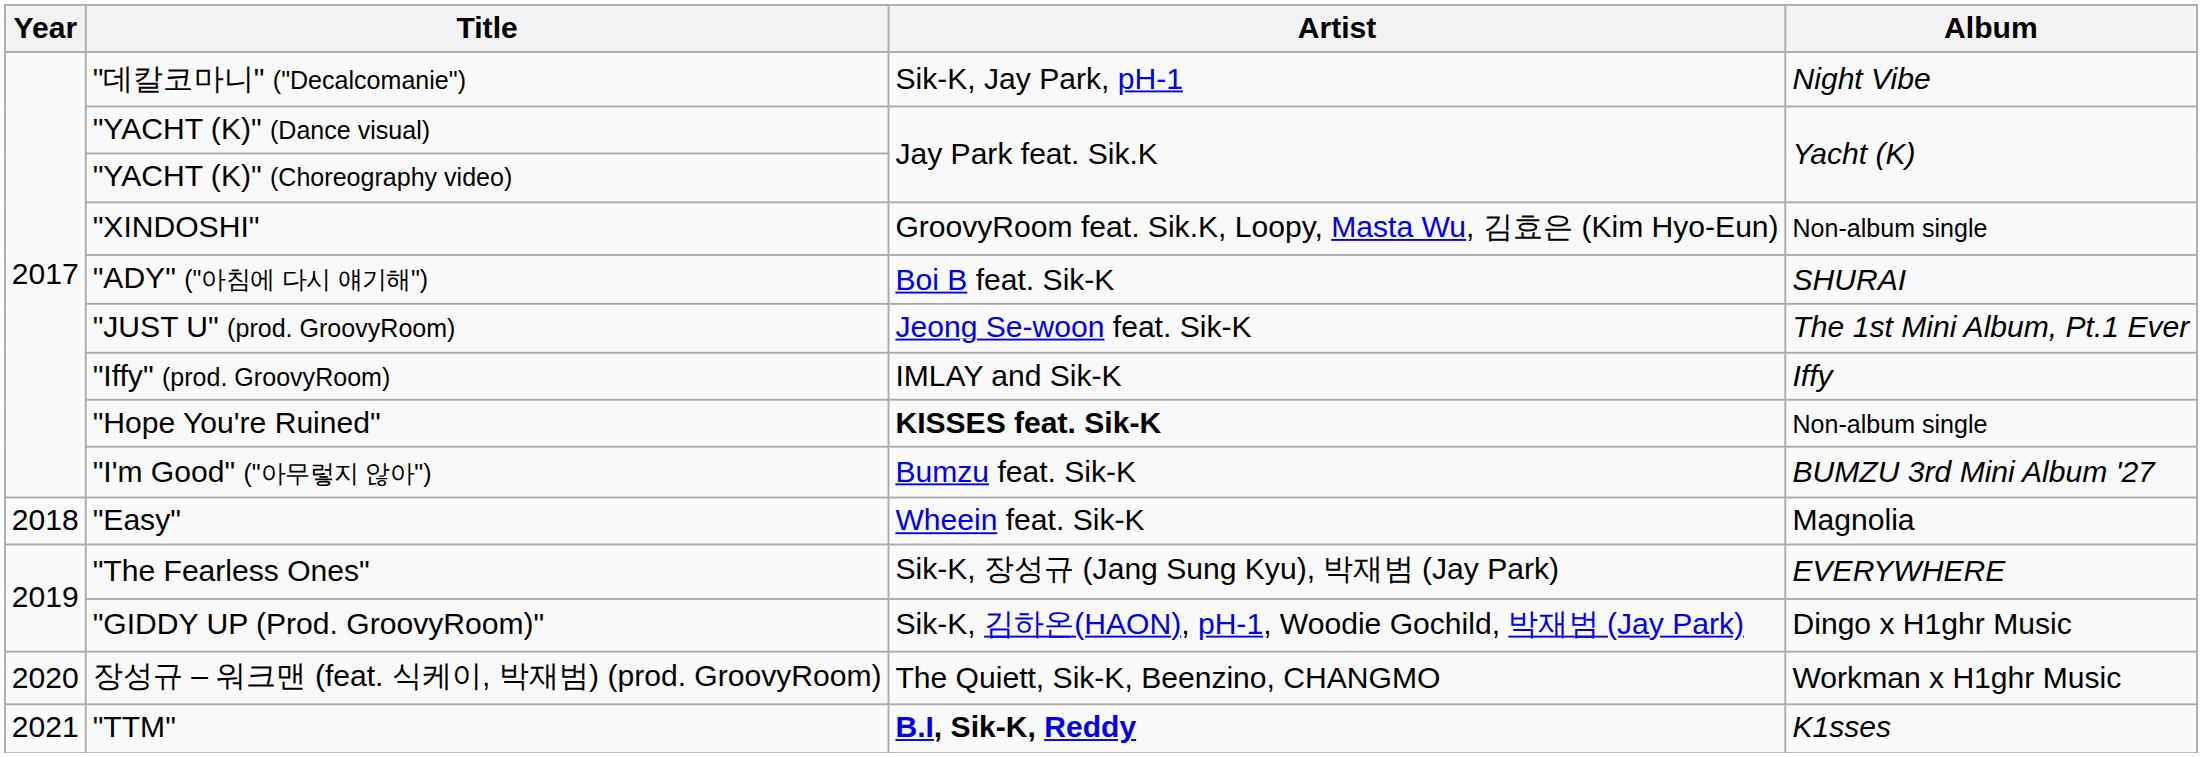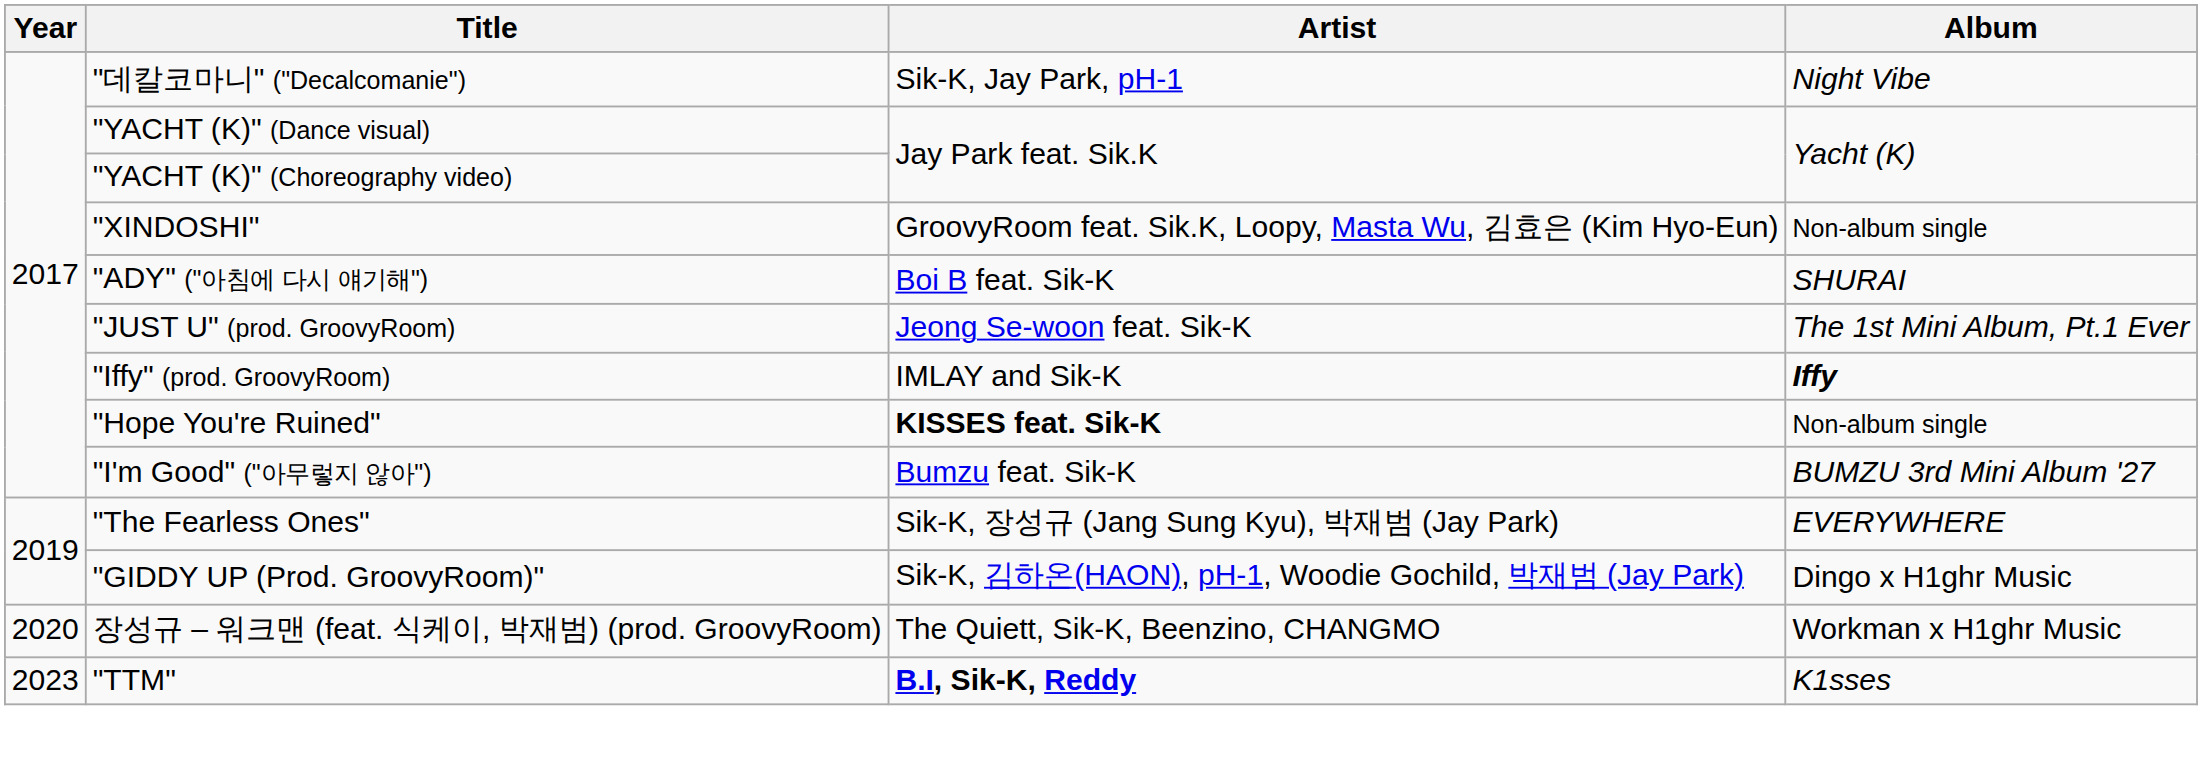 <table class="wikitable">
 <tr>
 <th>Year</th>
 <th>Title</th>
 <th>Artist</th>
 <th>Album</th>
 </tr>
 <tr>
 <td rowspan="9">2017</td>
 <td>"데칼코마니" <small>("Decalcomanie")</small></td>
 <td>Sik-K, Jay Park, <a href='#'>pH-1</a></td>
 <td><em>Night Vibe</em></td>
 </tr>
 <tr>
 <td>"YACHT (K)" <small>(Dance visual)</small></td>
 <td rowspan="2">Jay Park feat. Sik.K</td>
 <td rowspan="2"><em>Yacht (K)</em></td>
 </tr>
 <tr>
 <td>"YACHT (K)" <small>(Choreography video)</small></td>
 </tr>
 <tr>
 <td>"XINDOSHI"</td>
 <td>GroovyRoom feat. Sik.K, Loopy, <a href='#'>Masta Wu</a>, 김효은 (Kim Hyo-Eun)</td>
 <td><small>Non-album single</small></td>
 </tr>
 <tr>
 <td>"ADY" <small>("아침에 다시 얘기해")</small></td>
 <td><a href='#'>Boi B</a> feat. Sik-K</td>
 <td><em>SHURAI</em></td>
 </tr>
 <tr>
 <td>"JUST U" <small>(prod. GroovyRoom)</small></td>
 <td><a href='#'>Jeong Se-woon</a> feat. Sik-K</td>
 <td><em>The 1st Mini Album, Pt.1 Ever</em></td>
 </tr>
 <tr>
 <td>"Iffy" <small>(prod. GroovyRoom)</small></td>
 <td>IMLAY and Sik-K</td>
-<td><em>Iffy</em></td>
+<td><strong><em>Iffy</em></strong></td>
 </tr>
 <tr>
 <td>"Hope You're Ruined"</td>
 <td><strong>KISSES feat. Sik-K</strong></td>
 <td><small>Non-album single</small></td>
 </tr>
 <tr>
 <td>"I'm Good" <small>("아무렇지 않아")</small></td>
 <td><a href='#'>Bumzu</a> feat. Sik-K</td>
 <td><em>BUMZU 3rd Mini Album '27<strong></td>
-</tr>
-<tr>
-<td>2018</td>
-<td>"Easy"</td>
-<td><a href='#'>Wheein</a> feat. Sik-K</td>
-<td></em>Magnolia<em></td>
 </tr>
 <tr>
 <td rowspan="2">2019</td>
 <td>"The Fearless Ones"</td>
 <td>Sik-K, 장성규 (Jang Sung Kyu), 박재범 (Jay Park)</td>
 <td><em>EVERYWHERE</em></td>
 </tr>
 <tr>
 <td>"GIDDY UP (Prod. GroovyRoom)"</td>
 <td>Sik-K, <a href='#'>김하온(HAON)</a>, <a href='#'>pH-1</a>, Woodie Gochild, <a href='#'>박재범 (Jay Park)</a></td>
 <td>Dingo x H1ghr Music</td>
 </tr>
 <tr>
 <td>2020</td>
 <td>장성규 – 워크맨 (feat. 식케이, 박재범) (prod. GroovyRoom)</td>
 <td>The Quiett, Sik-K, Beenzino, CHANGMO</td>
 <td>Workman x H1ghr Music</td>
 </tr>
 <tr>
-<td>2021</td>
+<td>2023</td>
 <td>"TTM"</td>
 <td><strong><a href='#'>B.I</a>, Sik-K, <a href='#'>Reddy</a></strong></td>
 <td><em>K1sses</em></td>
 </tr>
 </table>
